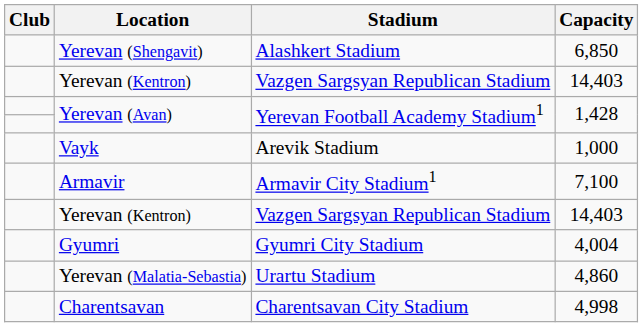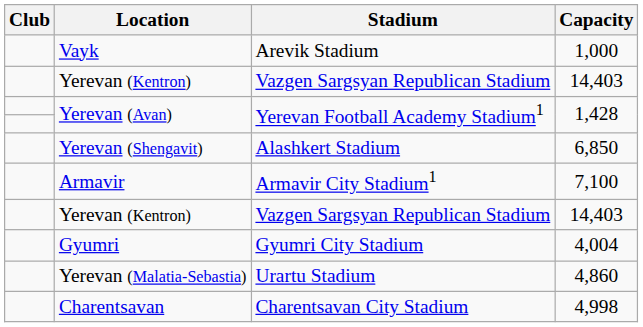 <table class="wikitable sortable">
 <tr>
 <th>Club</th>
 <th>Location</th>
 <th>Stadium</th>
 <th>Capacity</th>
 </tr>
 <tr>
 <td></td>
-<td><a href='#'>Yerevan</a> <small>(<a href='#'>Shengavit</a>)</small></td>
-<td><a href='#'>Alashkert Stadium</a></td>
-<td style="text-align:center;">6,850</td>
+<td><a href='#'>Vayk</a></td>
+<td>Arevik Stadium</td>
+<td style="text-align:center;">1,000</td>
 </tr>
 <tr>
 <td></td>
 <td>Yerevan <small>(<a href='#'>Kentron</a>)</small></td>
 <td><a href='#'>Vazgen Sargsyan Republican Stadium</a></td>
 <td style="text-align:center;">14,403</td>
 </tr>
 <tr>
 <td></td>
 <td rowspan=2><a href='#'>Yerevan</a> <small>(<a href='#'>Avan</a>)</small></td>
 <td rowspan=2><a href='#'>Yerevan Football Academy Stadium</a><sup>1</sup></td>
 <td style="text-align:center;" rowspan=2>1,428</td>
 </tr>
 <tr>
 <td></td>
 </tr>
 <tr>
 <td></td>
-<td><a href='#'>Vayk</a></td>
-<td>Arevik Stadium</td>
-<td style="text-align:center;">1,000</td>
+<td><a href='#'>Yerevan</a> <small>(<a href='#'>Shengavit</a>)</small></td>
+<td><a href='#'>Alashkert Stadium</a></td>
+<td style="text-align:center;">6,850</td>
 </tr>
 <tr>
 <td></td>
 <td><a href='#'>Armavir</a></td>
 <td><a href='#'>Armavir City Stadium</a><sup>1</sup></td>
 <td style="text-align:center;">7,100</td>
 </tr>
 <tr>
 <td></td>
 <td>Yerevan <small>(Kentron)</small></td>
 <td><a href='#'>Vazgen Sargsyan Republican Stadium</a></td>
 <td style="text-align:center;">14,403</td>
 </tr>
 <tr>
 <td></td>
 <td><a href='#'>Gyumri</a></td>
 <td><a href='#'>Gyumri City Stadium</a></td>
 <td style="text-align:center;">4,004</td>
 </tr>
 <tr>
 <td></td>
 <td>Yerevan <small>(<a href='#'>Malatia-Sebastia</a>)</small></td>
 <td><a href='#'>Urartu Stadium</a></td>
 <td style="text-align:center;">4,860</td>
 </tr>
 <tr>
 <td></td>
 <td><a href='#'>Charentsavan</a></td>
 <td><a href='#'>Charentsavan City Stadium</a></td>
 <td style="text-align:center;">4,998</td>
 </tr>
 </table>
